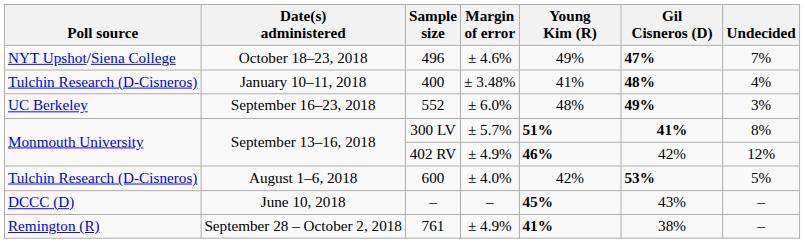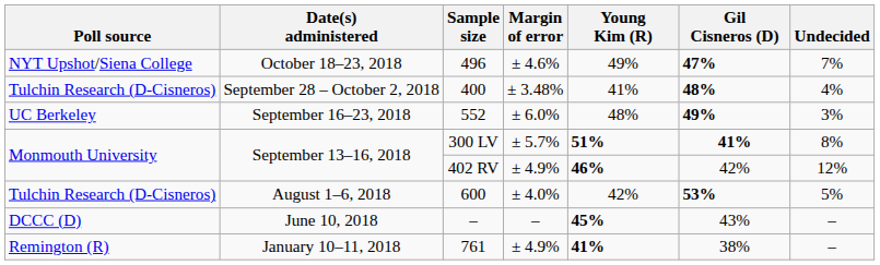 <table class="wikitable">
 <tr valign="bottom">
 <th>Poll source</th>
 <th>Date(s)<br>administered</th>
 <th>Sample<br>size</th>
 <th>Margin<br>of error</th>
 <th style="width:100px;">Young<br>Kim (R)</th>
 <th style="width:100px;">Gil<br>Cisneros (D)</th>
 <th>Undecided</th>
 </tr>
 <tr>
 <td><a href='#'>NYT Upshot</a>/<a href='#'>Siena College</a></td>
 <td align="center">October 18–23, 2018</td>
 <td align="center">496</td>
 <td align="center">± 4.6%</td>
 <td align="center">49%</td>
 <td><strong>47%</strong></td>
 <td align="center">7%</td>
 </tr>
 <tr>
 <td><a href='#'>Tulchin Research (D-Cisneros)</a></td>
-<td align="center">January 10–11, 2018</td>
+<td align="center">September 28 – October 2, 2018</td>
 <td align="center">400</td>
 <td align="center">± 3.48%</td>
 <td align="center">41%</td>
 <td><strong>48%</strong></td>
 <td align="center">4%</td>
 </tr>
 <tr>
 <td><a href='#'>UC Berkeley</a></td>
 <td align="center">September 16–23, 2018</td>
 <td align="center">552</td>
 <td align="center">± 6.0%</td>
 <td align="center">48%</td>
 <td><strong>49%</strong></td>
 <td align="center">3%</td>
 </tr>
 <tr>
 <td rowspan="2"><a href='#'>Monmouth University</a></td>
 <td rowspan="2" align="center">September 13–16, 2018</td>
 <td align="center">300 LV</td>
 <td align="center">± 5.7%</td>
 <td><strong>51%</strong></td>
 <td align="center"><strong>41%</strong></td>
 <td align="center">8%</td>
 </tr>
 <tr>
 <td align="center">402 RV</td>
 <td align="center">± 4.9%</td>
 <td><strong>46%</strong></td>
 <td align="center">42%</td>
 <td align="center">12%</td>
 </tr>
 <tr>
 <td><a href='#'>Tulchin Research (D-Cisneros)</a></td>
 <td align="center">August 1–6, 2018</td>
 <td align="center">600</td>
 <td align="center">± 4.0%</td>
 <td align="center">42%</td>
 <td><strong>53%</strong></td>
 <td align="center">5%</td>
 </tr>
 <tr>
 <td><a href='#'>DCCC (D)</a></td>
 <td align="center">June 10, 2018</td>
 <td align="center">–</td>
 <td align="center">–</td>
 <td><strong>45%</strong></td>
 <td align="center">43%</td>
 <td align="center">–</td>
 </tr>
 <tr>
 <td><a href='#'>Remington (R)</a></td>
-<td align="center">September 28 – October 2, 2018</td>
+<td align="center">January 10–11, 2018</td>
 <td align="center">761</td>
 <td align="center">± 4.9%</td>
 <td><strong>41%</strong></td>
 <td align="center">38%</td>
 <td align="center">–</td>
 </tr>
 </table>
